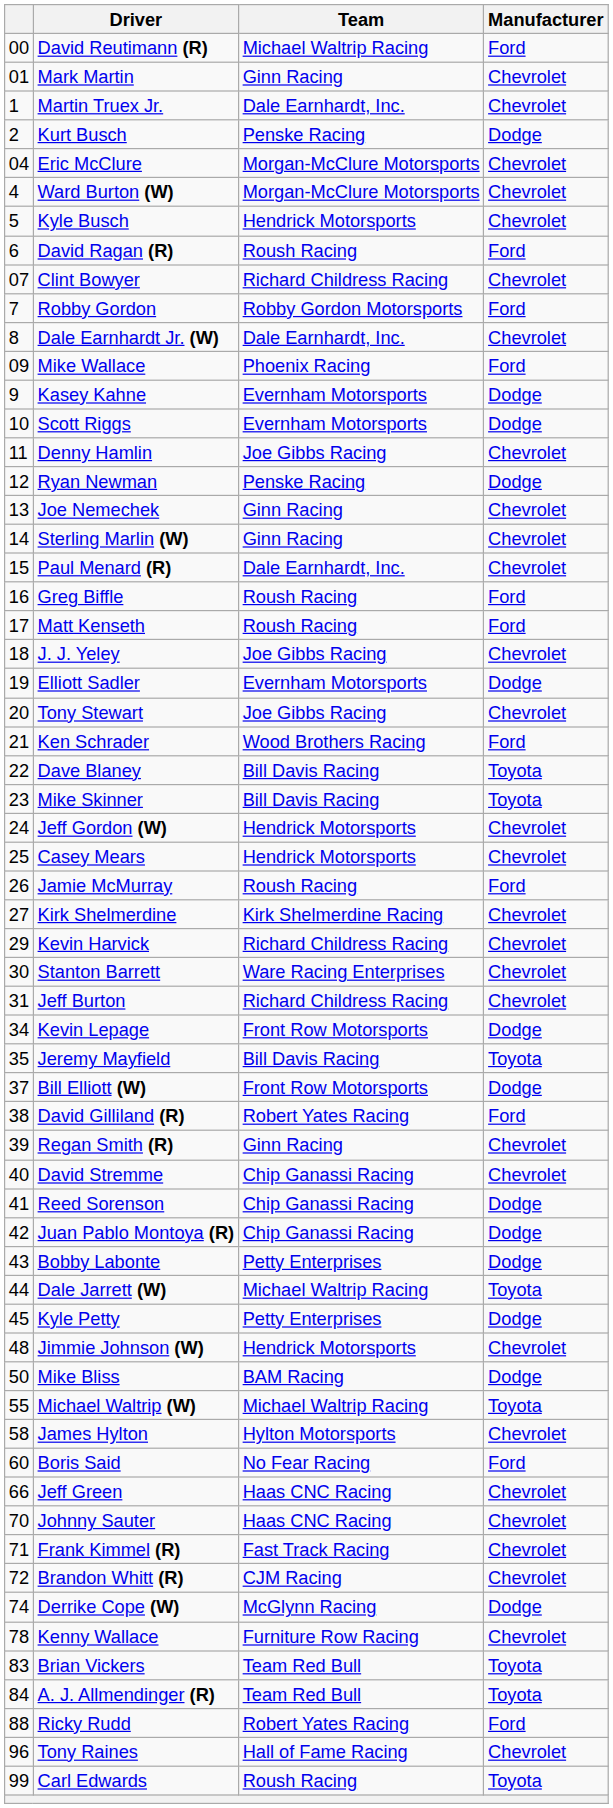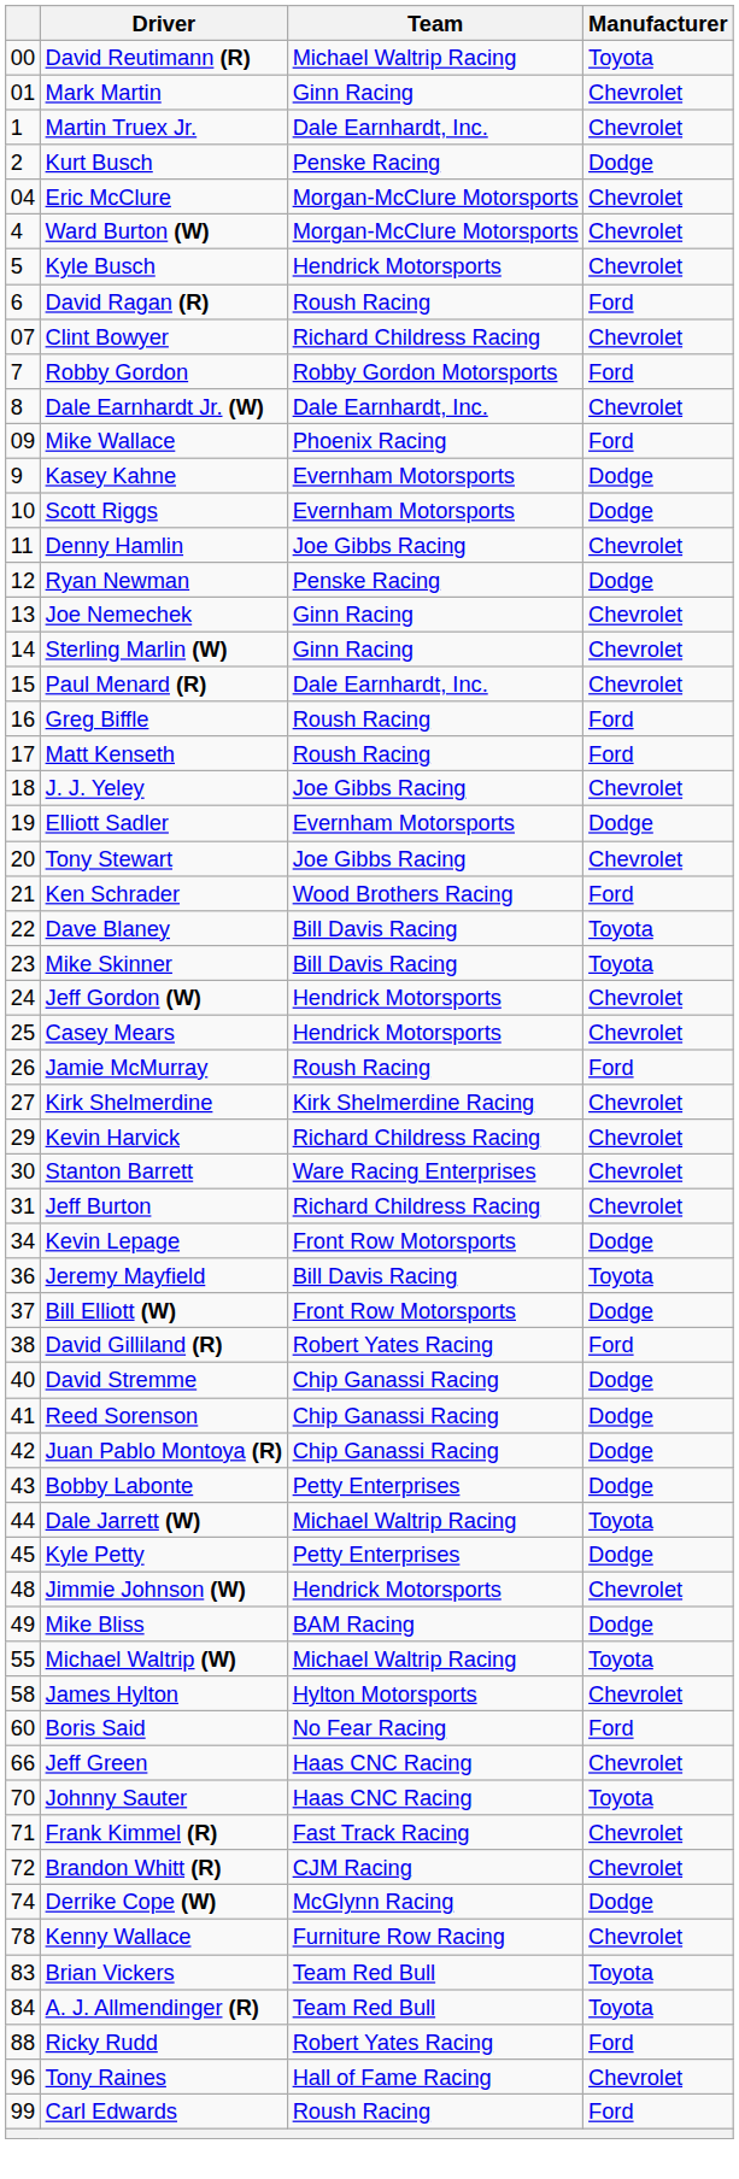 <table class="wikitable" style="font-size:95%">
 <tr>
 <th></th>
 <th>Driver</th>
 <th>Team</th>
 <th>Manufacturer</th>
 </tr>
 <tr>
 <td>00</td>
 <td><a href='#'>David Reutimann</a> <strong>(R)</strong></td>
 <td><a href='#'>Michael Waltrip Racing</a></td>
-<td><a href='#'>Ford</a></td>
+<td><a href='#'>Toyota</a></td>
 </tr>
 <tr>
 <td>01</td>
 <td><a href='#'>Mark Martin</a></td>
 <td><a href='#'>Ginn Racing</a></td>
 <td><a href='#'>Chevrolet</a></td>
 </tr>
 <tr>
 <td>1</td>
 <td><a href='#'>Martin Truex Jr.</a></td>
 <td><a href='#'>Dale Earnhardt, Inc.</a></td>
 <td><a href='#'>Chevrolet</a></td>
 </tr>
 <tr>
 <td>2</td>
 <td><a href='#'>Kurt Busch</a></td>
 <td><a href='#'>Penske Racing</a></td>
 <td><a href='#'>Dodge</a></td>
 </tr>
 <tr>
 <td>04</td>
 <td><a href='#'>Eric McClure</a></td>
 <td><a href='#'>Morgan-McClure Motorsports</a></td>
 <td><a href='#'>Chevrolet</a></td>
 </tr>
 <tr>
 <td>4</td>
 <td><a href='#'>Ward Burton</a> <strong>(W)</strong></td>
 <td><a href='#'>Morgan-McClure Motorsports</a></td>
 <td><a href='#'>Chevrolet</a></td>
 </tr>
 <tr>
 <td>5</td>
 <td><a href='#'>Kyle Busch</a></td>
 <td><a href='#'>Hendrick Motorsports</a></td>
 <td><a href='#'>Chevrolet</a></td>
 </tr>
 <tr>
 <td>6</td>
 <td><a href='#'>David Ragan</a> <strong>(R)</strong></td>
 <td><a href='#'>Roush Racing</a></td>
 <td><a href='#'>Ford</a></td>
 </tr>
 <tr>
 <td>07</td>
 <td><a href='#'>Clint Bowyer</a></td>
 <td><a href='#'>Richard Childress Racing</a></td>
 <td><a href='#'>Chevrolet</a></td>
 </tr>
 <tr>
 <td>7</td>
 <td><a href='#'>Robby Gordon</a></td>
 <td><a href='#'>Robby Gordon Motorsports</a></td>
 <td><a href='#'>Ford</a></td>
 </tr>
 <tr>
 <td>8</td>
 <td><a href='#'>Dale Earnhardt Jr.</a> <strong>(W)</strong></td>
 <td><a href='#'>Dale Earnhardt, Inc.</a></td>
 <td><a href='#'>Chevrolet</a></td>
 </tr>
 <tr>
 <td>09</td>
 <td><a href='#'>Mike Wallace</a></td>
 <td><a href='#'>Phoenix Racing</a></td>
 <td><a href='#'>Ford</a></td>
 </tr>
 <tr>
 <td>9</td>
 <td><a href='#'>Kasey Kahne</a></td>
 <td><a href='#'>Evernham Motorsports</a></td>
 <td><a href='#'>Dodge</a></td>
 </tr>
 <tr>
 <td>10</td>
 <td><a href='#'>Scott Riggs</a></td>
 <td><a href='#'>Evernham Motorsports</a></td>
 <td><a href='#'>Dodge</a></td>
 </tr>
 <tr>
 <td>11</td>
 <td><a href='#'>Denny Hamlin</a></td>
 <td><a href='#'>Joe Gibbs Racing</a></td>
 <td><a href='#'>Chevrolet</a></td>
 </tr>
 <tr>
 <td>12</td>
 <td><a href='#'>Ryan Newman</a></td>
 <td><a href='#'>Penske Racing</a></td>
 <td><a href='#'>Dodge</a></td>
 </tr>
 <tr>
 <td>13</td>
 <td><a href='#'>Joe Nemechek</a></td>
 <td><a href='#'>Ginn Racing</a></td>
 <td><a href='#'>Chevrolet</a></td>
 </tr>
 <tr>
 <td>14</td>
 <td><a href='#'>Sterling Marlin</a> <strong>(W)</strong></td>
 <td><a href='#'>Ginn Racing</a></td>
 <td><a href='#'>Chevrolet</a></td>
 </tr>
 <tr>
 <td>15</td>
 <td><a href='#'>Paul Menard</a> <strong>(R)</strong></td>
 <td><a href='#'>Dale Earnhardt, Inc.</a></td>
 <td><a href='#'>Chevrolet</a></td>
 </tr>
 <tr>
 <td>16</td>
 <td><a href='#'>Greg Biffle</a></td>
 <td><a href='#'>Roush Racing</a></td>
 <td><a href='#'>Ford</a></td>
 </tr>
 <tr>
 <td>17</td>
 <td><a href='#'>Matt Kenseth</a></td>
 <td><a href='#'>Roush Racing</a></td>
 <td><a href='#'>Ford</a></td>
 </tr>
 <tr>
 <td>18</td>
 <td><a href='#'>J. J. Yeley</a></td>
 <td><a href='#'>Joe Gibbs Racing</a></td>
 <td><a href='#'>Chevrolet</a></td>
 </tr>
 <tr>
 <td>19</td>
 <td><a href='#'>Elliott Sadler</a></td>
 <td><a href='#'>Evernham Motorsports</a></td>
 <td><a href='#'>Dodge</a></td>
 </tr>
 <tr>
 <td>20</td>
 <td><a href='#'>Tony Stewart</a></td>
 <td><a href='#'>Joe Gibbs Racing</a></td>
 <td><a href='#'>Chevrolet</a></td>
 </tr>
 <tr>
 <td>21</td>
 <td><a href='#'>Ken Schrader</a></td>
 <td><a href='#'>Wood Brothers Racing</a></td>
 <td><a href='#'>Ford</a></td>
 </tr>
 <tr>
 <td>22</td>
 <td><a href='#'>Dave Blaney</a></td>
 <td><a href='#'>Bill Davis Racing</a></td>
 <td><a href='#'>Toyota</a></td>
 </tr>
 <tr>
 <td>23</td>
 <td><a href='#'>Mike Skinner</a></td>
 <td><a href='#'>Bill Davis Racing</a></td>
 <td><a href='#'>Toyota</a></td>
 </tr>
 <tr>
 <td>24</td>
 <td><a href='#'>Jeff Gordon</a> <strong>(W)</strong></td>
 <td><a href='#'>Hendrick Motorsports</a></td>
 <td><a href='#'>Chevrolet</a></td>
 </tr>
 <tr>
 <td>25</td>
 <td><a href='#'>Casey Mears</a></td>
 <td><a href='#'>Hendrick Motorsports</a></td>
 <td><a href='#'>Chevrolet</a></td>
 </tr>
 <tr>
 <td>26</td>
 <td><a href='#'>Jamie McMurray</a></td>
 <td><a href='#'>Roush Racing</a></td>
 <td><a href='#'>Ford</a></td>
 </tr>
 <tr>
 <td>27</td>
 <td><a href='#'>Kirk Shelmerdine</a></td>
 <td><a href='#'>Kirk Shelmerdine Racing</a></td>
 <td><a href='#'>Chevrolet</a></td>
 </tr>
 <tr>
 <td>29</td>
 <td><a href='#'>Kevin Harvick</a></td>
 <td><a href='#'>Richard Childress Racing</a></td>
 <td><a href='#'>Chevrolet</a></td>
 </tr>
 <tr>
 <td>30</td>
 <td><a href='#'>Stanton Barrett</a></td>
 <td><a href='#'>Ware Racing Enterprises</a></td>
 <td><a href='#'>Chevrolet</a></td>
 </tr>
 <tr>
 <td>31</td>
 <td><a href='#'>Jeff Burton</a></td>
 <td><a href='#'>Richard Childress Racing</a></td>
 <td><a href='#'>Chevrolet</a></td>
 </tr>
 <tr>
 <td>34</td>
 <td><a href='#'>Kevin Lepage</a></td>
 <td><a href='#'>Front Row Motorsports</a></td>
 <td><a href='#'>Dodge</a></td>
 </tr>
 <tr>
-<td>35</td>
+<td>36</td>
 <td><a href='#'>Jeremy Mayfield</a></td>
 <td><a href='#'>Bill Davis Racing</a></td>
 <td><a href='#'>Toyota</a></td>
 </tr>
 <tr>
 <td>37</td>
 <td><a href='#'>Bill Elliott</a> <strong>(W)</strong></td>
 <td><a href='#'>Front Row Motorsports</a></td>
 <td><a href='#'>Dodge</a></td>
 </tr>
 <tr>
 <td>38</td>
 <td><a href='#'>David Gilliland</a> <strong>(R)</strong></td>
 <td><a href='#'>Robert Yates Racing</a></td>
 <td><a href='#'>Ford</a></td>
 </tr>
 <tr>
-<td>39</td>
-<td><a href='#'>Regan Smith</a> <strong>(R)</strong></td>
-<td><a href='#'>Ginn Racing</a></td>
-<td><a href='#'>Chevrolet</a></td>
-</tr>
-<tr>
 <td>40</td>
 <td><a href='#'>David Stremme</a></td>
 <td><a href='#'>Chip Ganassi Racing</a></td>
-<td><a href='#'>Chevrolet</a></td>
+<td><a href='#'>Dodge</a></td>
 </tr>
 <tr>
 <td>41</td>
 <td><a href='#'>Reed Sorenson</a></td>
 <td><a href='#'>Chip Ganassi Racing</a></td>
 <td><a href='#'>Dodge</a></td>
 </tr>
 <tr>
 <td>42</td>
 <td><a href='#'>Juan Pablo Montoya</a> <strong>(R)</strong></td>
 <td><a href='#'>Chip Ganassi Racing</a></td>
 <td><a href='#'>Dodge</a></td>
 </tr>
 <tr>
 <td>43</td>
 <td><a href='#'>Bobby Labonte</a></td>
 <td><a href='#'>Petty Enterprises</a></td>
 <td><a href='#'>Dodge</a></td>
 </tr>
 <tr>
 <td>44</td>
 <td><a href='#'>Dale Jarrett</a> <strong>(W)</strong></td>
 <td><a href='#'>Michael Waltrip Racing</a></td>
 <td><a href='#'>Toyota</a></td>
 </tr>
 <tr>
 <td>45</td>
 <td><a href='#'>Kyle Petty</a></td>
 <td><a href='#'>Petty Enterprises</a></td>
 <td><a href='#'>Dodge</a></td>
 </tr>
 <tr>
 <td>48</td>
 <td><a href='#'>Jimmie Johnson</a> <strong>(W)</strong></td>
 <td><a href='#'>Hendrick Motorsports</a></td>
 <td><a href='#'>Chevrolet</a></td>
 </tr>
 <tr>
-<td>50</td>
+<td>49</td>
 <td><a href='#'>Mike Bliss</a></td>
 <td><a href='#'>BAM Racing</a></td>
 <td><a href='#'>Dodge</a></td>
 </tr>
 <tr>
 <td>55</td>
 <td><a href='#'>Michael Waltrip</a> <strong>(W)</strong></td>
 <td><a href='#'>Michael Waltrip Racing</a></td>
 <td><a href='#'>Toyota</a></td>
 </tr>
 <tr>
 <td>58</td>
 <td><a href='#'>James Hylton</a></td>
 <td><a href='#'>Hylton Motorsports</a></td>
 <td><a href='#'>Chevrolet</a></td>
 </tr>
 <tr>
 <td>60</td>
 <td><a href='#'>Boris Said</a></td>
 <td><a href='#'>No Fear Racing</a></td>
 <td><a href='#'>Ford</a></td>
 </tr>
 <tr>
 <td>66</td>
 <td><a href='#'>Jeff Green</a></td>
 <td><a href='#'>Haas CNC Racing</a></td>
 <td><a href='#'>Chevrolet</a></td>
 </tr>
 <tr>
 <td>70</td>
 <td><a href='#'>Johnny Sauter</a></td>
 <td><a href='#'>Haas CNC Racing</a></td>
-<td><a href='#'>Chevrolet</a></td>
+<td><a href='#'>Toyota</a></td>
 </tr>
 <tr>
 <td>71</td>
 <td><a href='#'>Frank Kimmel</a> <strong>(R)</strong></td>
 <td><a href='#'>Fast Track Racing</a></td>
 <td><a href='#'>Chevrolet</a></td>
 </tr>
 <tr>
 <td>72</td>
 <td><a href='#'>Brandon Whitt</a> <strong>(R)</strong></td>
 <td><a href='#'>CJM Racing</a></td>
 <td><a href='#'>Chevrolet</a></td>
 </tr>
 <tr>
 <td>74</td>
 <td><a href='#'>Derrike Cope</a> <strong>(W)</strong></td>
 <td><a href='#'>McGlynn Racing</a></td>
 <td><a href='#'>Dodge</a></td>
 </tr>
 <tr>
 <td>78</td>
 <td><a href='#'>Kenny Wallace</a></td>
 <td><a href='#'>Furniture Row Racing</a></td>
 <td><a href='#'>Chevrolet</a></td>
 </tr>
 <tr>
 <td>83</td>
 <td><a href='#'>Brian Vickers</a></td>
 <td><a href='#'>Team Red Bull</a></td>
 <td><a href='#'>Toyota</a></td>
 </tr>
 <tr>
 <td>84</td>
 <td><a href='#'>A. J. Allmendinger</a> <strong>(R)</strong></td>
 <td><a href='#'>Team Red Bull</a></td>
 <td><a href='#'>Toyota</a></td>
 </tr>
 <tr>
 <td>88</td>
 <td><a href='#'>Ricky Rudd</a></td>
 <td><a href='#'>Robert Yates Racing</a></td>
 <td><a href='#'>Ford</a></td>
 </tr>
 <tr>
 <td>96</td>
 <td><a href='#'>Tony Raines</a></td>
 <td><a href='#'>Hall of Fame Racing</a></td>
 <td><a href='#'>Chevrolet</a></td>
 </tr>
 <tr>
 <td>99</td>
 <td><a href='#'>Carl Edwards</a></td>
 <td><a href='#'>Roush Racing</a></td>
-<td><a href='#'>Toyota</a></td>
+<td><a href='#'>Ford</a></td>
 </tr>
 <tr>
 <th colspan="4"></th>
 </tr>
 </table>
